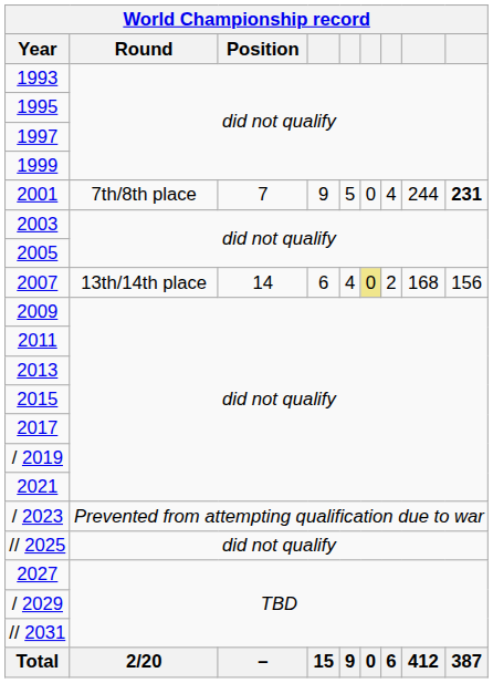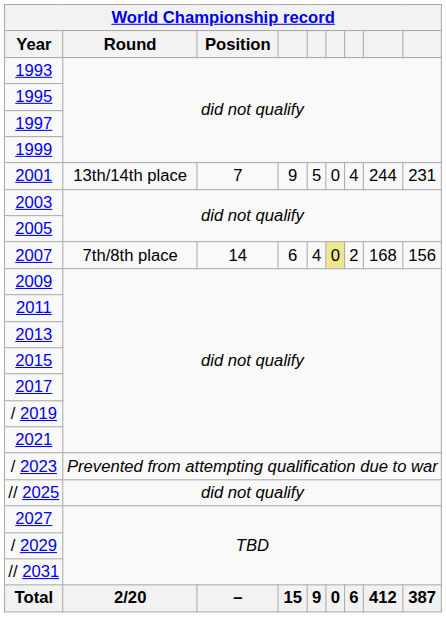 <table class="wikitable" style="text-align: center;">
 <tr>
 <th colspan=9><a href='#'>World Championship record</a></th>
 </tr>
 <tr>
 <th>Year</th>
 <th>Round</th>
 <th>Position</th>
 <th></th>
 <th></th>
 <th></th>
 <th></th>
 <th></th>
 <th></th>
 </tr>
 <tr>
 <td> <a href='#'>1993</a></td>
 <td colspan="8" rowspan="4"><em>did not qualify</em></td>
 </tr>
 <tr>
 <td> <a href='#'>1995</a></td>
 </tr>
 <tr>
 <td> <a href='#'>1997</a></td>
 </tr>
 <tr>
 <td> <a href='#'>1999</a></td>
 </tr>
 <tr>
 <td> <a href='#'>2001</a></td>
-<td>7th/8th place</td>
+<td>13th/14th place</td>
 <td>7</td>
 <td>9</td>
 <td>5</td>
 <td>0</td>
 <td>4</td>
 <td>244</td>
-<td><strong>231</strong></td>
+<td>231</td>
 </tr>
 <tr>
 <td> <a href='#'>2003</a></td>
 <td colspan="8" rowspan="2"><em>did not qualify</em></td>
 </tr>
 <tr>
 <td> <a href='#'>2005</a></td>
 </tr>
 <tr>
 <td> <a href='#'>2007</a></td>
-<td>13th/14th place</td>
+<td>7th/8th place</td>
 <td>14</td>
 <td>6</td>
 <td>4</td>
 <td style="background: khaki;">0</td>
 <td>2</td>
 <td>168</td>
 <td>156</td>
 </tr>
 <tr>
 <td> <a href='#'>2009</a></td>
 <td colspan="8" rowspan="7"><em>did not qualify</em></td>
 </tr>
 <tr>
 <td> <a href='#'>2011</a></td>
 </tr>
 <tr>
 <td> <a href='#'>2013</a></td>
 </tr>
 <tr>
 <td> <a href='#'>2015</a></td>
 </tr>
 <tr>
 <td> <a href='#'>2017</a></td>
 </tr>
 <tr>
 <td>/ <a href='#'>2019</a></td>
 </tr>
 <tr>
 <td> <a href='#'>2021</a></td>
 </tr>
 <tr>
 <td>/ <a href='#'>2023</a></td>
 <td colspan="8"><em>Prevented from attempting qualification due to war</em></td>
 </tr>
 <tr>
 <td>// <a href='#'>2025</a></td>
 <td colspan="8"><em>did not qualify</em></td>
 </tr>
 <tr>
 <td> <a href='#'>2027</a></td>
 <td colspan="8" rowspan="3"><em>TBD</em></td>
 </tr>
 <tr>
 <td>/ <a href='#'>2029</a></td>
 </tr>
 <tr>
 <td>// <a href='#'>2031</a></td>
 </tr>
 <tr>
 <th>Total</th>
 <th>2/20</th>
 <th>–</th>
 <th>15</th>
 <th>9</th>
 <th>0</th>
 <th>6</th>
 <th>412</th>
 <th>387</th>
 </tr>
 </table>
